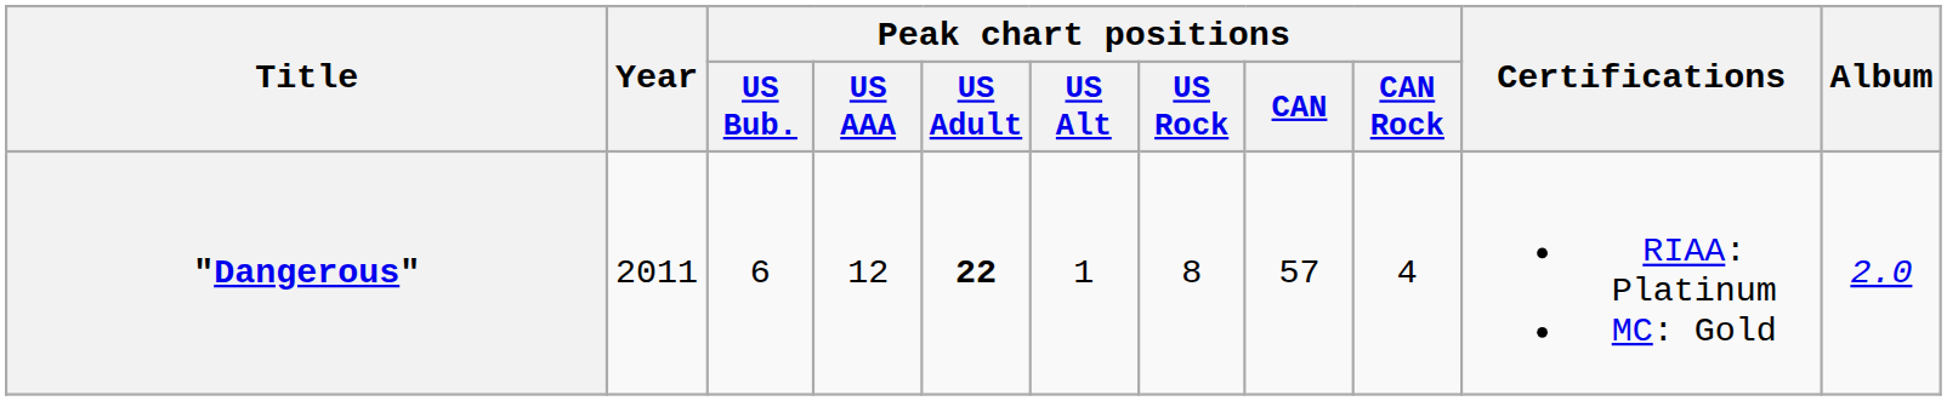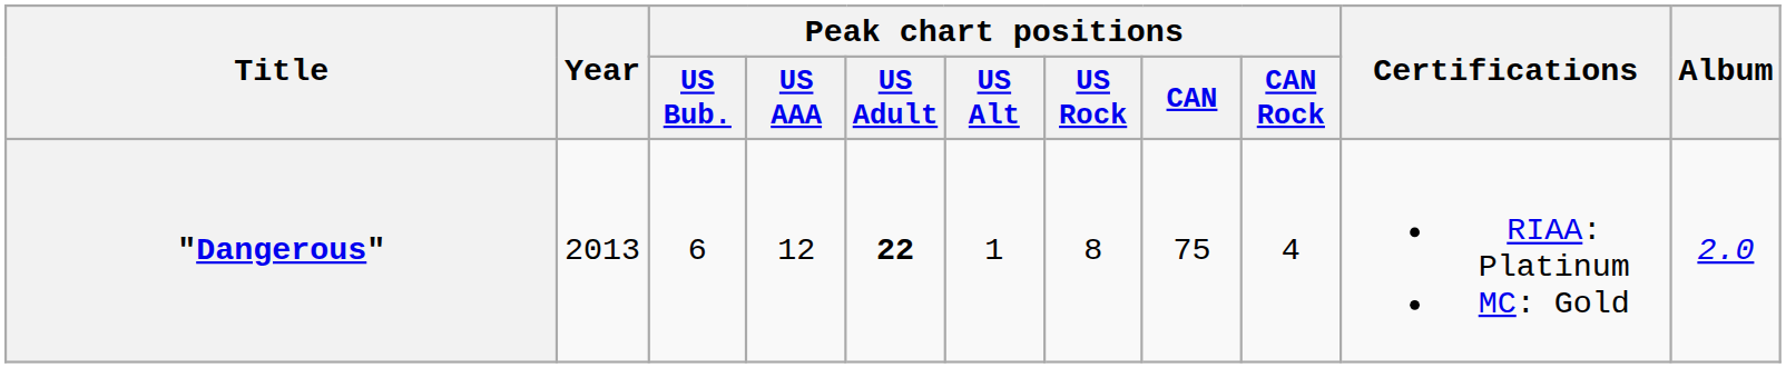 <table class="wikitable plainrowheaders" style="text-align:center;">
 <tr>
 <th scope="col" rowspan="2" style="width:17em;">Title</th>
 <th scope="col" rowspan="2">Year</th>
 <th scope="col" colspan="7">Peak chart positions</th>
 <th scope="col" rowspan="2" style="width:10em;">Certifications</th>
 <th scope="col" rowspan="2">Album</th>
 </tr>
 <tr>
 <th scope="col" style="width:3em;font-size:90%;"><a href='#'>US<br>Bub.</a><br></th>
 <th scope="col" style="width:3em;font-size:90%;"><a href='#'>US<br>AAA</a><br></th>
 <th scope="col" style="width:3em;font-size:90%;"><a href='#'>US<br>Adult</a><br></th>
 <th scope="col" style="width:3em;font-size:90%;"><a href='#'>US<br>Alt</a><br></th>
 <th scope="col" style="width:3em;font-size:90%;"><a href='#'>US<br>Rock</a><br></th>
 <th scope="col" style="width:3em;font-size:90%;"><a href='#'>CAN</a><br></th>
 <th scope="col" style="width:3em;font-size:90%;"><a href='#'>CAN<br>Rock</a><br></th>
 </tr>
 <tr>
 <th scope="row">"<a href='#'>Dangerous</a>"<br></th>
-<td>2011</td>
+<td>2013</td>
 <td>6</td>
 <td>12</td>
 <td><strong>22</strong></td>
 <td>1</td>
 <td>8</td>
-<td>57</td>
+<td>75</td>
 <td>4</td>
 <td><br><ul><li><a href='#'>RIAA</a>: Platinum</li><li><a href='#'>MC</a>: Gold</li></ul></td>
 <td><em><a href='#'>2.0</a></em></td>
 </tr>
 </table>
